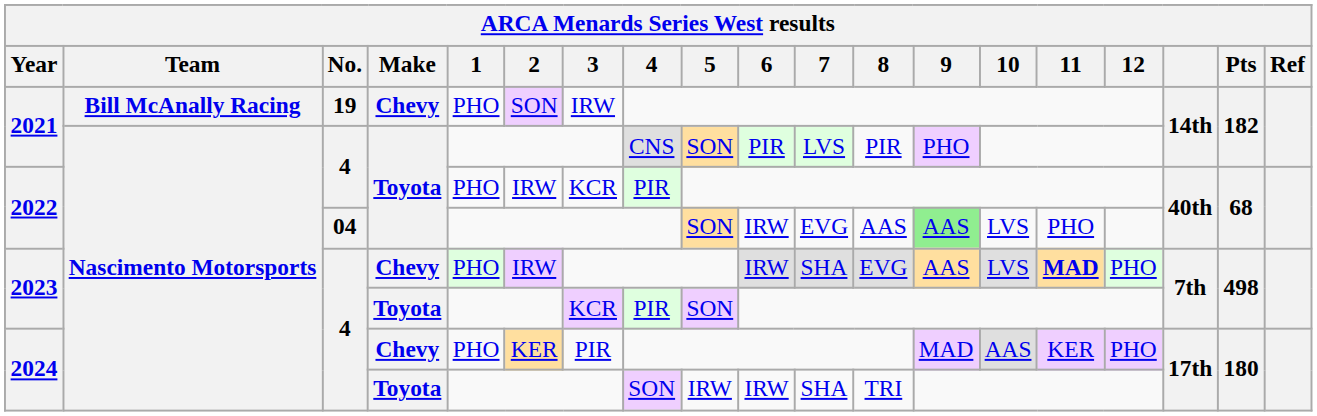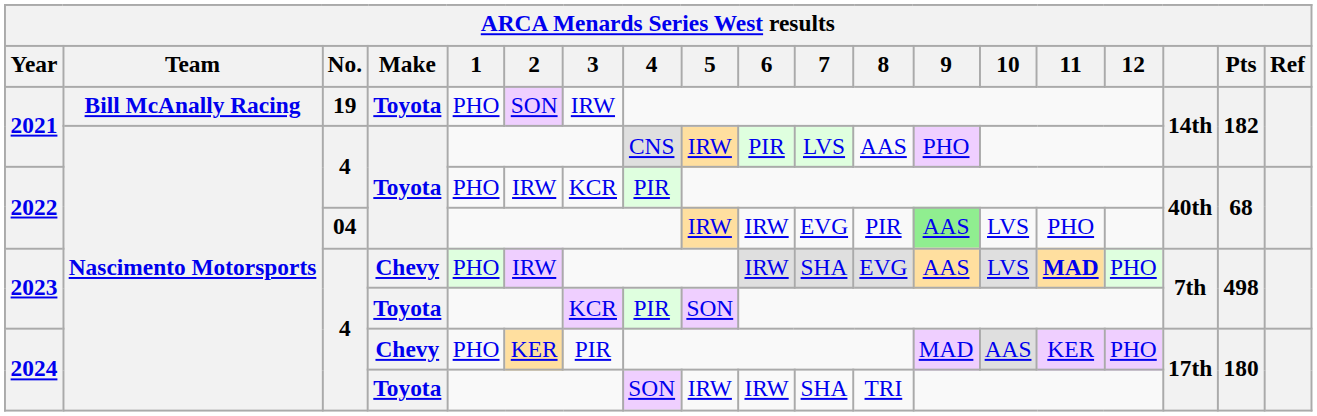 <table class="wikitable" style="text-align:center; font-size:75%">
 <tr>
 <th colspan="22"><a href='#'>ARCA Menards Series West</a> results</th>
 </tr>
 <tr>
 <th>Year</th>
 <th>Team</th>
 <th>No.</th>
 <th>Make</th>
 <th>1</th>
 <th>2</th>
 <th>3</th>
 <th>4</th>
 <th>5</th>
 <th>6</th>
 <th>7</th>
 <th>8</th>
 <th>9</th>
 <th>10</th>
 <th>11</th>
 <th>12</th>
 <th></th>
 <th>Pts</th>
 <th>Ref</th>
 </tr>
 <tr>
 <th rowspan=2><a href='#'>2021</a></th>
 <th><a href='#'>Bill McAnally Racing</a></th>
 <th>19</th>
-<th><a href='#'>Chevy</a></th>
+<th><a href='#'>Toyota</a></th>
 <td><a href='#'>PHO</a></td>
 <td style="background:#EFCFFF;"><a href='#'>SON</a><br></td>
 <td><a href='#'>IRW</a></td>
 <td colspan=9></td>
 <th rowspan=2>14th</th>
 <th rowspan=2>182</th>
 <th rowspan=2></th>
 </tr>
 <tr>
 <th rowspan=8><a href='#'>Nascimento Motorsports</a></th>
 <th rowspan=2>4</th>
 <th rowspan=3><a href='#'>Toyota</a></th>
 <td colspan=3></td>
 <td style="background:#DFDFDF;"><a href='#'>CNS</a><br></td>
-<td style="background:#FFDF9F;"><a href='#'>SON</a><br></td>
+<td style="background:#FFDF9F;"><a href='#'>IRW</a><br></td>
 <td style="background:#DFFFDF;"><a href='#'>PIR</a><br></td>
 <td style="background:#DFFFDF;"><a href='#'>LVS</a><br></td>
-<td><a href='#'>PIR</a></td>
+<td><a href='#'>AAS</a></td>
 <td style="background:#EFCFFF;"><a href='#'>PHO</a><br></td>
 <td colspan=3></td>
 </tr>
 <tr>
 <th rowspan=2><a href='#'>2022</a></th>
 <td><a href='#'>PHO</a></td>
 <td><a href='#'>IRW</a></td>
 <td><a href='#'>KCR</a></td>
 <td style="background:#DFFFDF;"><a href='#'>PIR</a><br></td>
 <td colspan=8></td>
 <th rowspan=2>40th</th>
 <th rowspan=2>68</th>
 <th rowspan=2></th>
 </tr>
 <tr>
 <th>04</th>
 <td colspan=4></td>
-<td style="background:#FFDF9F;"><a href='#'>SON</a><br></td>
+<td style="background:#FFDF9F;"><a href='#'>IRW</a><br></td>
 <td><a href='#'>IRW</a></td>
 <td><a href='#'>EVG</a></td>
-<td><a href='#'>AAS</a></td>
+<td><a href='#'>PIR</a></td>
 <td style="background: lightgreen;"><a href='#'>AAS</a></td>
 <td><a href='#'>LVS</a></td>
 <td><a href='#'>PHO</a></td>
 <td></td>
 </tr>
 <tr>
 <th rowspan=2><a href='#'>2023</a></th>
 <th rowspan=4>4</th>
 <th><a href='#'>Chevy</a></th>
 <td style="background:#DFFFDF;"><a href='#'>PHO</a><br></td>
 <td style="background:#EFCFFF;"><a href='#'>IRW</a><br></td>
 <td colspan=3></td>
 <td style="background:#DFDFDF;"><a href='#'>IRW</a><br></td>
 <td style="background:#DFDFDF;"><a href='#'>SHA</a><br></td>
 <td style="background:#DFDFDF;"><a href='#'>EVG</a><br></td>
 <td style="background:#FFDF9F;"><a href='#'>AAS</a><br></td>
 <td style="background:#DFDFDF;"><a href='#'>LVS</a><br></td>
 <td style="background:#FFDF9F;"><strong><a href='#'>MAD</a></strong><br></td>
 <td style="background:#DFFFDF;"><a href='#'>PHO</a><br></td>
 <th rowspan=2>7th</th>
 <th rowspan=2>498</th>
 <th rowspan=2></th>
 </tr>
 <tr>
 <th><a href='#'>Toyota</a></th>
 <td colspan=2></td>
 <td style="background:#EFCFFF;"><a href='#'>KCR</a><br></td>
 <td style="background:#DFFFDF;"><a href='#'>PIR</a><br></td>
 <td style="background:#EFCFFF;"><a href='#'>SON</a><br></td>
 <td colspan=7></td>
 </tr>
 <tr>
 <th rowspan=2><a href='#'>2024</a></th>
 <th><a href='#'>Chevy</a></th>
 <td><a href='#'>PHO</a></td>
 <td style="background:#FFDF9F;"><a href='#'>KER</a><br></td>
 <td><a href='#'>PIR</a></td>
 <td colspan=5></td>
 <td style="background:#EFCFFF;"><a href='#'>MAD</a><br></td>
 <td style="background:#DFDFDF;"><a href='#'>AAS</a><br></td>
 <td style="background:#EFCFFF;"><a href='#'>KER</a><br></td>
 <td style="background:#EFCFFF;"><a href='#'>PHO</a><br></td>
 <th rowspan=2>17th</th>
 <th rowspan=2>180</th>
 <th rowspan=2></th>
 </tr>
 <tr>
 <th><a href='#'>Toyota</a></th>
 <td colspan=3></td>
 <td style="background:#EFCFFF;"><a href='#'>SON</a><br></td>
 <td><a href='#'>IRW</a></td>
 <td><a href='#'>IRW</a></td>
 <td><a href='#'>SHA</a></td>
 <td><a href='#'>TRI</a></td>
 <td colspan=4></td>
 </tr>
 </table>
